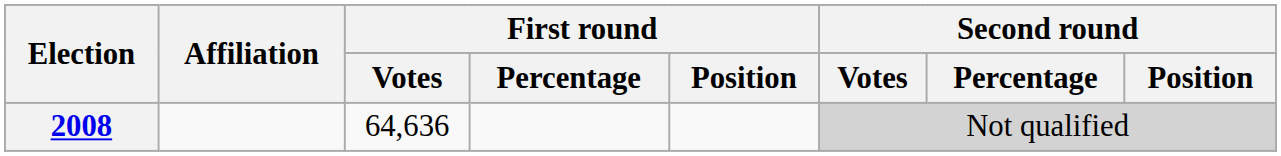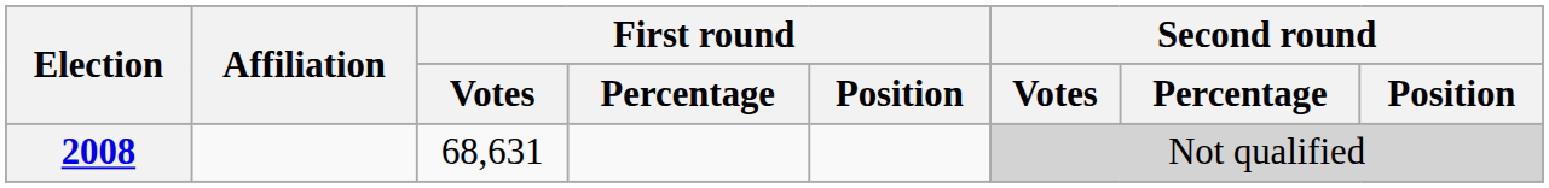 <table class=wikitable width=75%>
 <tr>
 <th rowspan=2>Election</th>
 <th rowspan=2>Affiliation</th>
 <th colspan=3>First round</th>
 <th colspan=3>Second round</th>
 </tr>
 <tr>
 <th>Votes</th>
 <th>Percentage</th>
 <th>Position</th>
 <th>Votes</th>
 <th>Percentage</th>
 <th>Position</th>
 </tr>
 <tr align=center>
 <th><a href='#'>2008</a></th>
 <td></td>
-<td>64,636</td>
+<td>68,631</td>
 <td></td>
 <td></td>
 <td bgcolor=lightgrey colspan=3>Not qualified</td>
 </tr>
 </table>
